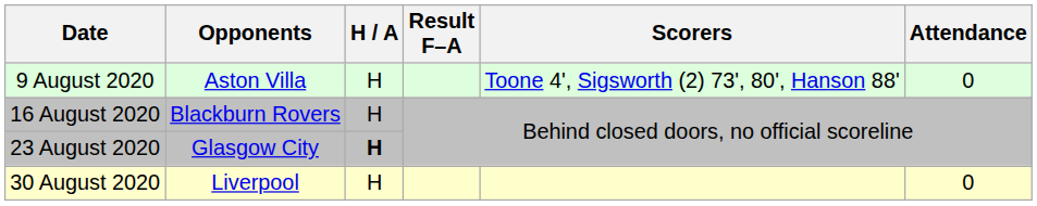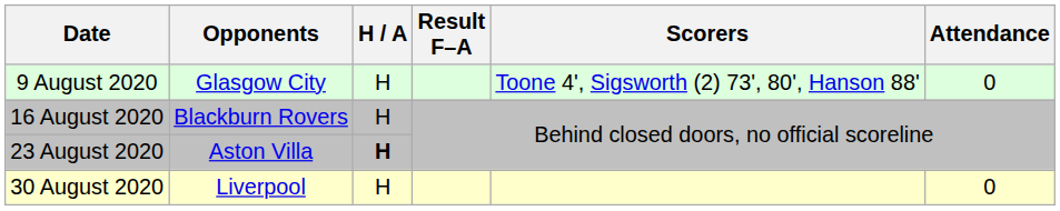 <table class="wikitable" style="text-align:center">
 <tr>
 <th>Date</th>
 <th>Opponents</th>
 <th>H / A</th>
 <th>Result<br>F–A</th>
 <th>Scorers</th>
 <th>Attendance</th>
 </tr>
 <tr bgcolor=#ddffdd>
 <td>9 August 2020</td>
-<td><a href='#'>Aston Villa</a></td>
+<td><a href='#'>Glasgow City</a></td>
 <td>H</td>
 <td></td>
 <td><a href='#'>Toone</a> 4', <a href='#'>Sigsworth</a> (2) 73', 80', <a href='#'>Hanson</a> 88'</td>
 <td>0</td>
 </tr>
 <tr bgcolor=#C0C0C0>
 <td>16 August 2020</td>
 <td><a href='#'>Blackburn Rovers</a></td>
 <td>H</td>
 <td rowspan="2" colspan="3">Behind closed doors, no official scoreline</td>
 </tr>
 <tr bgcolor=#C0C0C0>
 <td>23 August 2020</td>
-<td><a href='#'>Glasgow City</a></td>
+<td><a href='#'>Aston Villa</a></td>
 <td><strong>H</strong></td>
 </tr>
 <tr bgcolor=#ffffcc>
 <td>30 August 2020</td>
 <td><a href='#'>Liverpool</a></td>
 <td>H</td>
 <td></td>
 <td></td>
 <td>0</td>
 </tr>
 </table>
